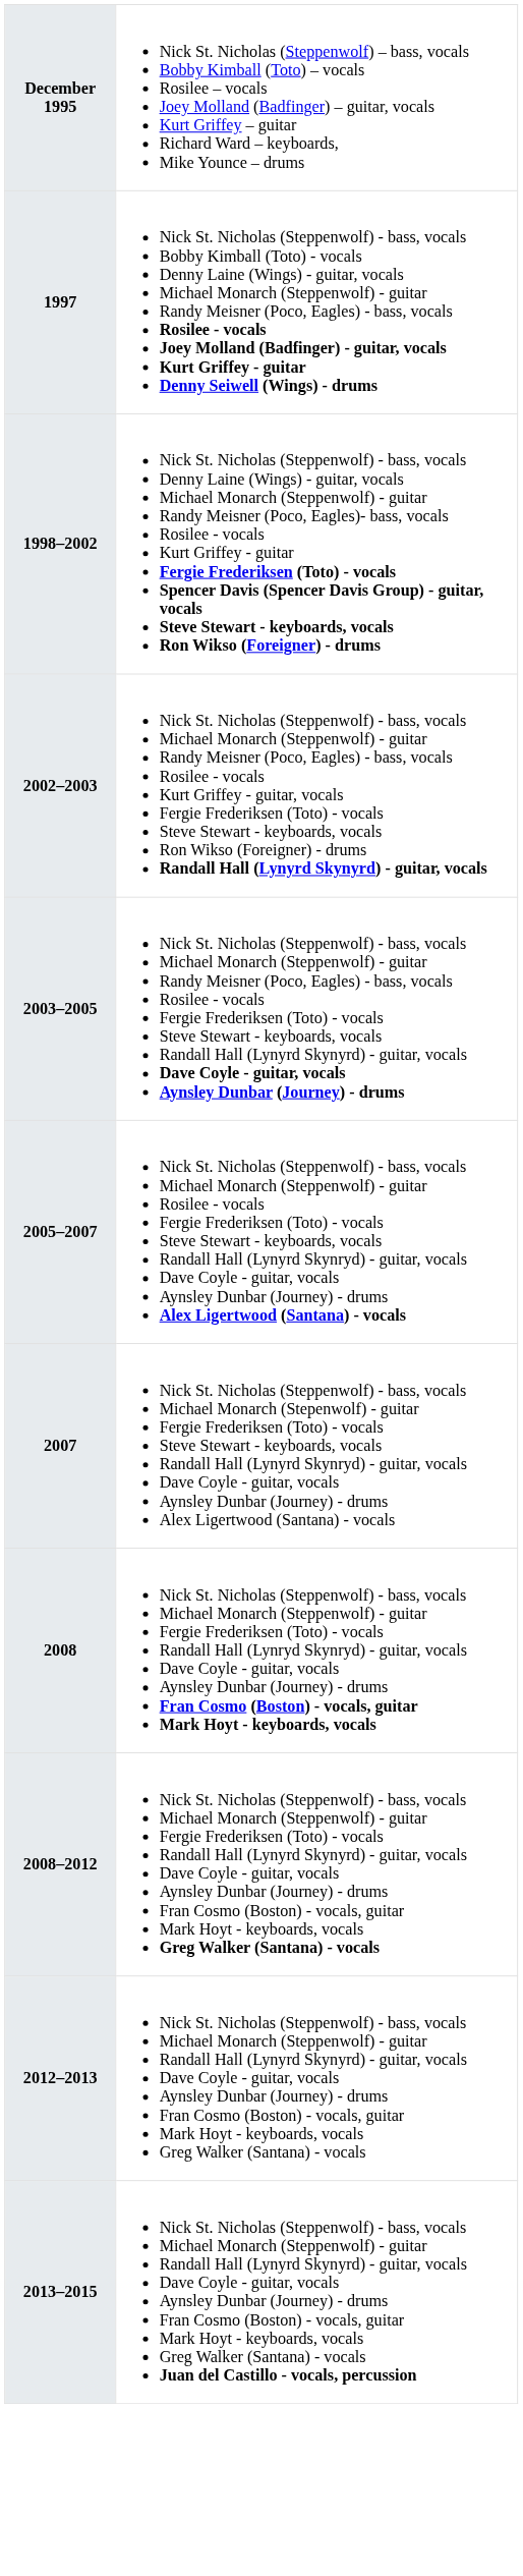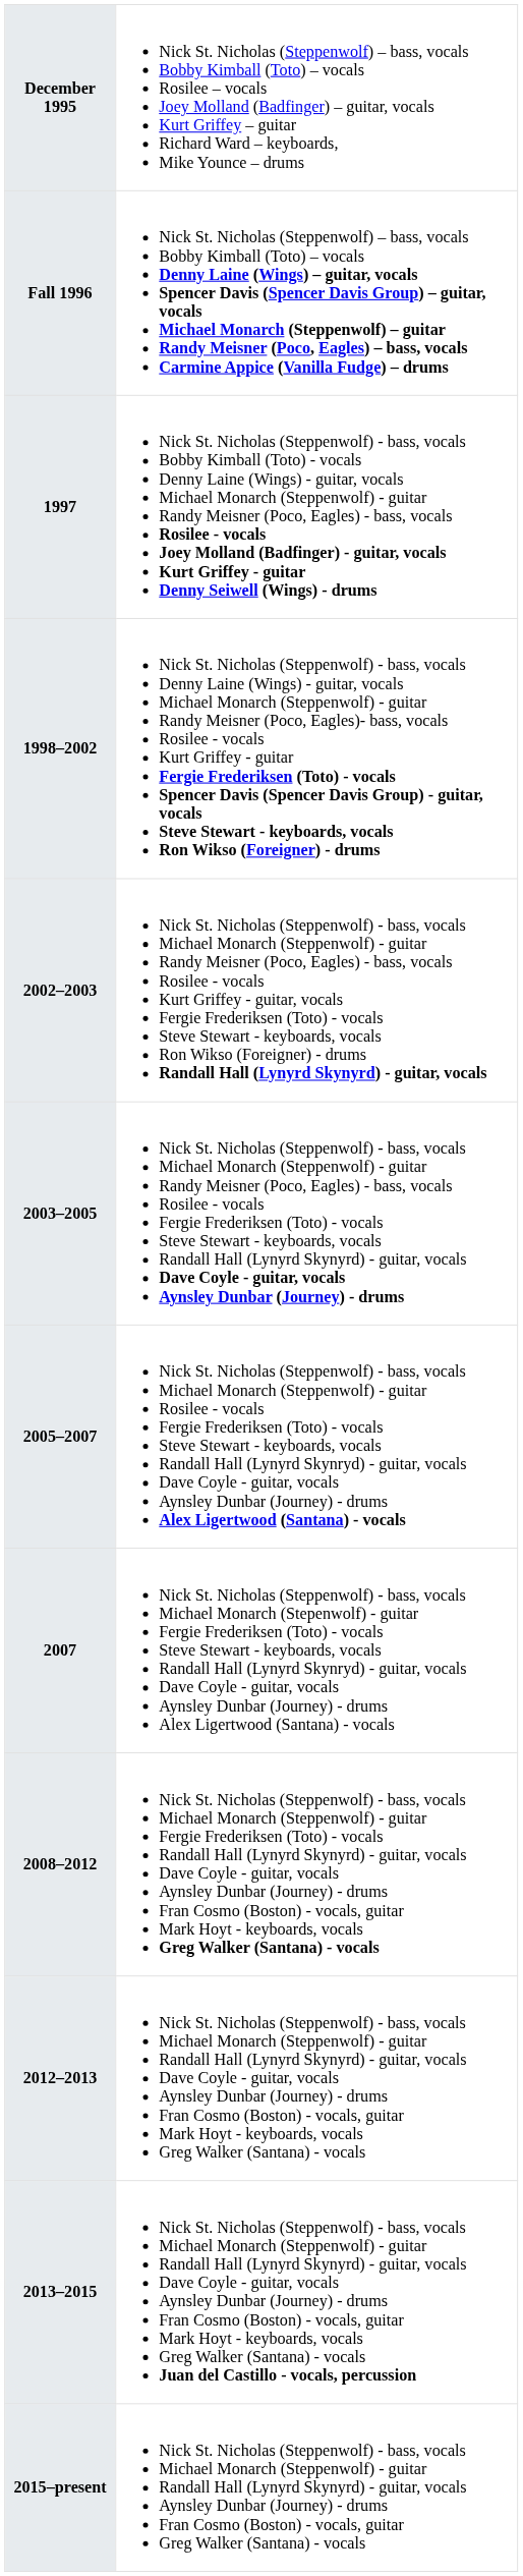 <table class="toccolours" border=1 cellpadding=2 cellspacing=0 style="float: lleft; width: 500px; margin: 0 0 1em 1em; border-collapse: collapse; border: 1px solid #E2E2E2;">
 <tr>
 <th bgcolor="#E7EBEE">December 1995</th>
 <td><br><ul><li>Nick St. Nicholas (<a href='#'>Steppenwolf</a>) – bass, vocals</li><li><a href='#'>Bobby Kimball</a> (<a href='#'>Toto</a>) – vocals</li><li>Rosilee – vocals</li><li><a href='#'>Joey Molland</a> (<a href='#'>Badfinger</a>) – guitar, vocals</li><li><a href='#'>Kurt Griffey</a> – guitar</li><li>Richard Ward – keyboards,</li><li>Mike Younce – drums</li></ul></td>
+</tr>
+<tr>
+<th bgcolor="#E7EBEE">Fall 1996</th>
+<td><br><ul><li>Nick St. Nicholas (Steppenwolf) – bass, vocals</li><li>Bobby Kimball (Toto) – vocals</li><li><strong><a href='#'>Denny Laine</a> (<a href='#'>Wings</a>) – guitar, vocals</strong></li><li><strong>Spencer Davis (<a href='#'>Spencer Davis Group</a>)  – guitar, vocals</strong></li><li><strong><a href='#'>Michael Monarch</a> (Steppenwolf) – guitar</strong></li><li><strong><a href='#'>Randy Meisner</a> (<a href='#'>Poco</a>, <a href='#'>Eagles</a>) – bass, vocals</strong></li><li><strong><a href='#'>Carmine Appice</a> (<a href='#'>Vanilla Fudge</a>) – drums</strong></li></ul></td>
 </tr>
 <tr>
 <th bgcolor="#E7EBEE">1997</th>
 <td><br><ul><li>Nick St. Nicholas (Steppenwolf) - bass, vocals</li><li>Bobby Kimball (Toto) - vocals</li><li>Denny Laine (Wings) - guitar, vocals</li><li>Michael Monarch (Steppenwolf) - guitar</li><li>Randy Meisner (Poco, Eagles) - bass, vocals</li><li><strong>Rosilee - vocals</strong></li><li><strong>Joey Molland (Badfinger) - guitar, vocals</strong></li><li><strong>Kurt Griffey - guitar</strong></li><li><strong><a href='#'>Denny Seiwell</a> (Wings) - drums</strong></li></ul></td>
 </tr>
 <tr>
 <th bgcolor="#E7EBEE">1998–2002</th>
 <td><br><ul><li>Nick St. Nicholas (Steppenwolf) - bass, vocals</li><li>Denny Laine (Wings) - guitar, vocals</li><li>Michael Monarch (Steppenwolf) - guitar</li><li>Randy Meisner (Poco, Eagles)- bass, vocals</li><li>Rosilee - vocals</li><li>Kurt Griffey - guitar</li><li><strong><a href='#'>Fergie Frederiksen</a> (Toto) - vocals</strong></li><li><strong>Spencer Davis (Spencer Davis Group) - guitar, vocals</strong></li><li><strong>Steve Stewart - keyboards, vocals</strong></li><li><strong>Ron Wikso (<a href='#'>Foreigner</a>) - drums</strong></li></ul></td>
 </tr>
 <tr>
 <th bgcolor="#E7EBEE">2002–2003</th>
 <td><br><ul><li>Nick St. Nicholas (Steppenwolf) - bass, vocals</li><li>Michael Monarch (Steppenwolf) - guitar</li><li>Randy Meisner (Poco, Eagles) - bass, vocals</li><li>Rosilee - vocals</li><li>Kurt Griffey - guitar, vocals</li><li>Fergie Frederiksen (Toto) - vocals</li><li>Steve Stewart - keyboards, vocals</li><li>Ron Wikso (Foreigner) - drums</li><li><strong>Randall Hall (<a href='#'>Lynyrd Skynyrd</a>) - guitar, vocals</strong></li></ul></td>
 </tr>
 <tr>
 <th bgcolor="#E7EBEE">2003–2005</th>
 <td><br><ul><li>Nick St. Nicholas (Steppenwolf) - bass, vocals</li><li>Michael Monarch (Steppenwolf) - guitar</li><li>Randy Meisner (Poco, Eagles) - bass, vocals</li><li>Rosilee - vocals</li><li>Fergie Frederiksen (Toto) - vocals</li><li>Steve Stewart - keyboards, vocals</li><li>Randall Hall (Lynyrd Skynyrd) - guitar, vocals</li><li><strong>Dave Coyle - guitar, vocals</strong></li><li><strong><a href='#'>Aynsley Dunbar</a> (<a href='#'>Journey</a>) - drums</strong></li></ul></td>
 </tr>
 <tr>
 <th bgcolor="#E7EBEE">2005–2007</th>
 <td><br><ul><li>Nick St. Nicholas (Steppenwolf) - bass, vocals</li><li>Michael Monarch (Steppenwolf) - guitar</li><li>Rosilee - vocals</li><li>Fergie Frederiksen (Toto) - vocals</li><li>Steve Stewart - keyboards, vocals</li><li>Randall Hall (Lynyrd Skynryd) - guitar, vocals</li><li>Dave Coyle - guitar, vocals</li><li>Aynsley Dunbar (Journey) - drums</li><li><strong><a href='#'>Alex Ligertwood</a> (<a href='#'>Santana</a>) - vocals</strong></li></ul></td>
 </tr>
 <tr>
 <th bgcolor="#E7EBEE">2007</th>
 <td><br><ul><li>Nick St. Nicholas (Steppenwolf) - bass, vocals</li><li>Michael Monarch (Stepenwolf) - guitar</li><li>Fergie Frederiksen (Toto) - vocals</li><li>Steve Stewart - keyboards, vocals</li><li>Randall Hall (Lynyrd Skynryd) - guitar, vocals</li><li>Dave Coyle - guitar, vocals</li><li>Aynsley Dunbar (Journey) - drums</li><li>Alex Ligertwood (Santana) - vocals</li></ul></td>
 </tr>
 <tr>
-<th bgcolor="#E7EBEE">2008</th>
-<td><br><ul><li>Nick St. Nicholas (Steppenwolf) - bass, vocals</li><li>Michael Monarch (Steppenwolf) - guitar</li><li>Fergie Frederiksen (Toto) - vocals</li><li>Randall Hall (Lynryd Skynryd) - guitar, vocals</li><li>Dave Coyle - guitar, vocals</li><li>Aynsley Dunbar (Journey) - drums</li><li><strong><a href='#'>Fran Cosmo</a> (<a href='#'>Boston</a>) - vocals, guitar</strong></li><li><strong>Mark Hoyt - keyboards, vocals</strong></li></ul></td>
-</tr>
-<tr>
 <th bgcolor="#E7EBEE">2008–2012</th>
 <td><br><ul><li>Nick St. Nicholas (Steppenwolf) - bass, vocals</li><li>Michael Monarch (Steppenwolf) - guitar</li><li>Fergie Frederiksen (Toto) - vocals</li><li>Randall Hall (Lynyrd Skynyrd) - guitar, vocals</li><li>Dave Coyle - guitar, vocals</li><li>Aynsley Dunbar (Journey) - drums</li><li>Fran Cosmo (Boston) - vocals, guitar</li><li>Mark Hoyt - keyboards, vocals</li><li><strong>Greg Walker (Santana) - vocals</strong></li></ul></td>
 </tr>
 <tr>
 <th bgcolor="#E7EBEE">2012–2013</th>
 <td><br><ul><li>Nick St. Nicholas (Steppenwolf) - bass, vocals</li><li>Michael Monarch (Steppenwolf) - guitar</li><li>Randall Hall (Lynyrd Skynyrd) - guitar, vocals</li><li>Dave Coyle - guitar, vocals</li><li>Aynsley Dunbar (Journey) - drums</li><li>Fran Cosmo (Boston) - vocals, guitar</li><li>Mark Hoyt - keyboards, vocals</li><li>Greg Walker (Santana) - vocals</li></ul></td>
 </tr>
 <tr>
 <th bgcolor="#E7EBEE">2013–2015</th>
 <td><br><ul><li>Nick St. Nicholas (Steppenwolf) - bass, vocals</li><li>Michael Monarch (Steppenwolf) - guitar</li><li>Randall Hall (Lynyrd Skynyrd) - guitar, vocals</li><li>Dave Coyle - guitar, vocals</li><li>Aynsley Dunbar (Journey) - drums</li><li>Fran Cosmo (Boston) - vocals, guitar</li><li>Mark Hoyt - keyboards, vocals</li><li>Greg Walker (Santana) - vocals</li><li><strong>Juan del Castillo - vocals, percussion</strong></li></ul></td>
 </tr>
+<tr>
+<th bgcolor="#E7EBEE">2015–present</th>
+<td><br><ul><li>Nick St. Nicholas (Steppenwolf) - bass, vocals</li><li>Michael Monarch (Steppenwolf) - guitar</li><li>Randall Hall (Lynyrd Skynyrd) - guitar, vocals</li><li>Aynsley Dunbar (Journey) - drums</li><li>Fran Cosmo (Boston) - vocals, guitar</li><li>Greg Walker (Santana) - vocals</li></ul></td>
+</tr>
 </table>
